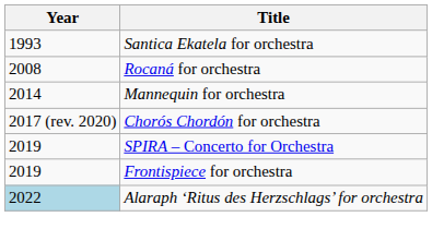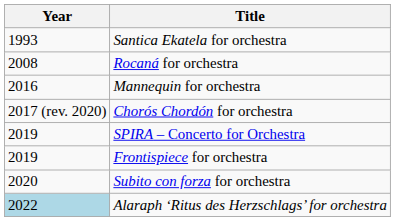 <table class="wikitable">
 <tr>
 <th>Year</th>
 <th>Title</th>
 </tr>
 <tr>
 <td>1993</td>
 <td><em>Santica Ekatela</em> for orchestra</td>
 </tr>
 <tr>
 <td>2008</td>
 <td><em><a href='#'>Rocaná</a></em> for orchestra</td>
 </tr>
 <tr>
-<td>2014</td>
+<td>2016</td>
 <td><em>Mannequin</em> for orchestra</td>
 </tr>
 <tr>
 <td>2017 (rev. 2020)</td>
 <td><em><a href='#'>Chorós Chordón</a></em> for orchestra</td>
 </tr>
 <tr>
 <td>2019</td>
 <td><a href='#'><em>SPIRA</em> – Concerto for Orchestra</a></td>
 </tr>
 <tr>
 <td>2019</td>
 <td><em><a href='#'>Frontispiece</a></em> for orchestra</td>
 </tr>
 <tr>
+<td>2020</td>
+<td><em><a href='#'>Subito con forza</a></em> for orchestra</td>
+</tr>
+<tr>
 <td style="background: lightblue;">2022</td>
 <td><em>Alaraph ‘Ritus des Herzschlags’ for orchestra</em></td>
 </tr>
 </table>
